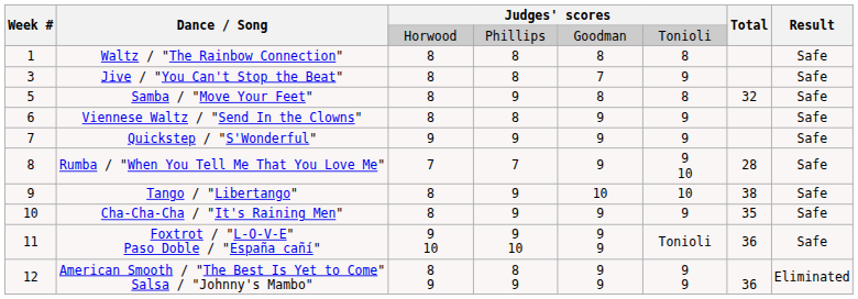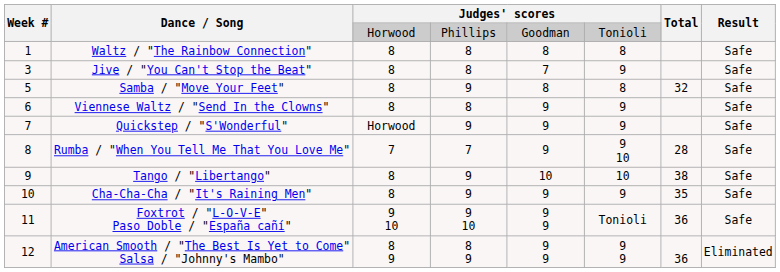 <table class="wikitable collapsible collapsed">
 <tr style="text-align:Center; background:#ccc;">
 <th rowspan="2">Week #</th>
 <th rowspan="2">Dance / Song</th>
 <th colspan="4">Judges' scores</th>
 <th rowspan="2">Total</th>
 <th rowspan="2">Result</th>
 </tr>
 <tr style="text-align:center; background:#ccc;">
 <td style="width:10%; ">Horwood</td>
 <td style="width:10%; ">Phillips</td>
 <td style="width:10%; ">Goodman</td>
 <td style="width:10%; ">Tonioli</td>
 </tr>
 <tr style="text-align: center; background:#faf6f6;">
 <td>1</td>
 <td><a href='#'>Waltz</a> / "<a href='#'>The Rainbow Connection</a>"</td>
 <td>8</td>
 <td>8</td>
 <td>8</td>
 <td>8</td>
 <td></td>
 <td>Safe</td>
 </tr>
 <tr style="text-align:center; background:#faf6f6;">
 <td>3</td>
 <td><a href='#'>Jive</a> / "<a href='#'>You Can't Stop the Beat</a>"</td>
 <td>8</td>
 <td>8</td>
 <td>7</td>
 <td>9</td>
 <td></td>
 <td>Safe</td>
 </tr>
 <tr style="text-align:center; background:#faf6f6;">
 <td>5</td>
 <td><a href='#'>Samba</a> / "<a href='#'>Move Your Feet</a>"</td>
 <td>8</td>
 <td>9</td>
 <td>8</td>
 <td>8</td>
 <td>32</td>
 <td>Safe</td>
 </tr>
 <tr style="text-align:center; background:#faf6f6;">
 <td>6</td>
 <td><a href='#'>Viennese Waltz</a> / "<a href='#'>Send In the Clowns</a>"</td>
 <td>8</td>
 <td>8</td>
 <td>9</td>
 <td>9</td>
 <td></td>
 <td>Safe</td>
 </tr>
 <tr style="text-align:center; background:#faf6f6;">
 <td>7</td>
 <td><a href='#'>Quickstep</a> / "<a href='#'>S'Wonderful</a>"</td>
-<td>9</td>
+<td style="width:10%; ">Horwood</td>
 <td>9</td>
 <td>9</td>
 <td>9</td>
 <td></td>
 <td>Safe</td>
 </tr>
 <tr style="text-align:center; background:#faf6f6;">
 <td>8</td>
 <td><a href='#'>Rumba</a> / "<a href='#'>When You Tell Me That You Love Me</a>"</td>
 <td>7</td>
 <td>7</td>
 <td>9</td>
 <td>9<br>10</td>
 <td>28</td>
 <td>Safe</td>
 </tr>
 <tr style="text-align:center; background:#faf6f6;">
 <td>9</td>
 <td><a href='#'>Tango</a> / "<a href='#'>Libertango</a>"</td>
 <td>8</td>
 <td>9</td>
 <td>10</td>
 <td>10</td>
 <td>38</td>
 <td>Safe</td>
 </tr>
 <tr style="text-align:center; background:#faf6f6;">
 <td>10</td>
 <td><a href='#'>Cha-Cha-Cha</a> / "<a href='#'>It's Raining Men</a>"</td>
 <td>8</td>
 <td>9</td>
 <td>9</td>
 <td>9</td>
 <td>35</td>
 <td>Safe</td>
 </tr>
 <tr style="text-align:center; background:#faf6f6;">
 <td>11</td>
 <td><a href='#'>Foxtrot</a> / "<a href='#'>L-O-V-E</a>"<br><a href='#'>Paso Doble</a> / "<a href='#'>España cañí</a>"</td>
 <td>9<br>10</td>
 <td>9<br>10</td>
 <td>9<br>9</td>
 <td style="width:10%; ">Tonioli</td>
 <td>36<br></td>
 <td>Safe</td>
 </tr>
 <tr style="text-align:center; background:#faf6f6;">
 <td>12</td>
 <td><a href='#'>American Smooth</a> / "<a href='#'>The Best Is Yet to Come</a>"<br><a href='#'>Salsa</a> / "Johnny's Mambo"</td>
 <td>8<br>9</td>
 <td>8<br>9</td>
 <td>9<br>9</td>
 <td>9<br>9</td>
 <td><br>36</td>
 <td>Eliminated</td>
 </tr>
 </table>
